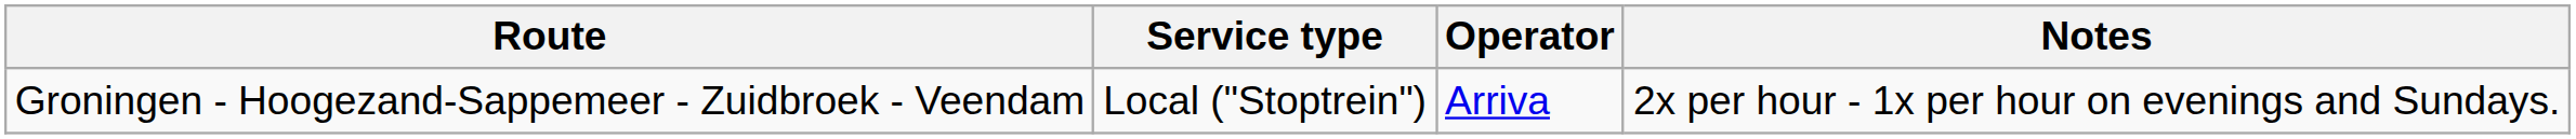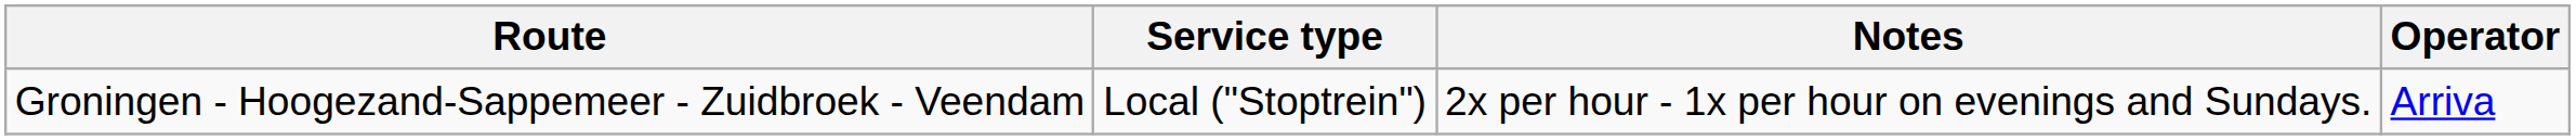 <table class="wikitable">
 <tr>
 <th>Route</th>
 <th>Service type</th>
+<th>Notes</th>
 <th>Operator</th>
-<th>Notes</th>
 </tr>
 <tr>
 <td>Groningen - Hoogezand-Sappemeer - Zuidbroek - Veendam</td>
 <td>Local ("Stoptrein")</td>
+<td>2x per hour - 1x per hour on evenings and Sundays.</td>
 <td><a href='#'>Arriva</a></td>
-<td>2x per hour - 1x per hour on evenings and Sundays.</td>
 </tr>
 </table>
